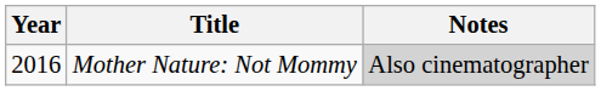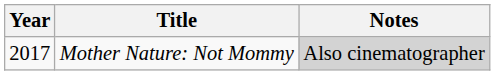 <table class="wikitable">
 <tr>
 <th>Year</th>
 <th>Title</th>
 <th>Notes</th>
 </tr>
 <tr>
-<td>2016</td>
+<td>2017</td>
 <td><em>Mother Nature: Not Mommy</em></td>
 <td style="background: lightgrey;">Also cinematographer</td>
 </tr>
 </table>
